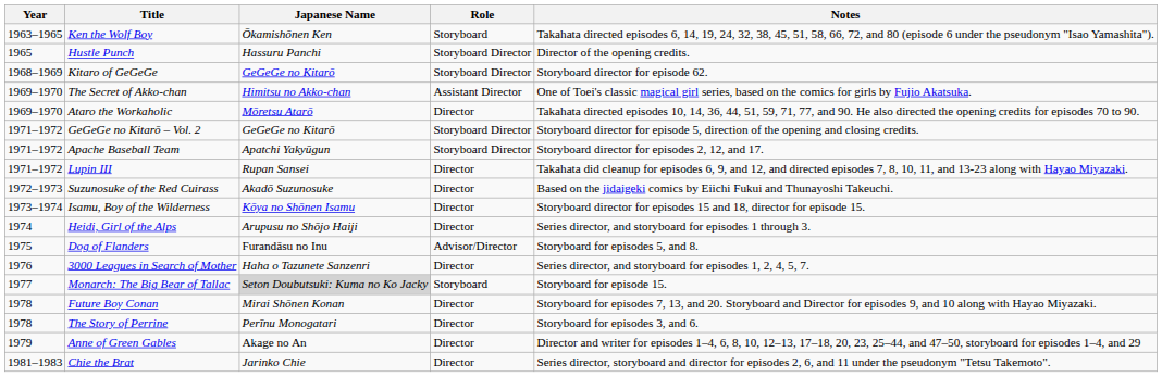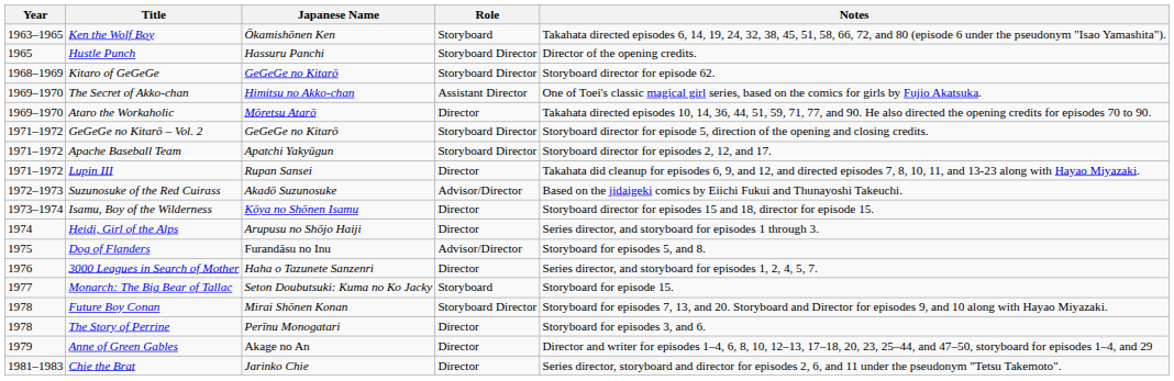 <table class="wikitable sortable">
 <tr>
 <th>Year</th>
 <th>Title</th>
 <th>Japanese Name</th>
 <th>Role</th>
 <th>Notes</th>
 </tr>
 <tr>
 <td>1963–1965</td>
 <td><em><a href='#'>Ken the Wolf Boy</a></em></td>
 <td><em>Ōkamishōnen Ken</em></td>
 <td>Storyboard</td>
 <td>Takahata directed episodes 6, 14, 19, 24, 32, 38, 45, 51, 58, 66, 72, and 80 (episode 6 under the pseudonym "Isao Yamashita").</td>
 </tr>
 <tr>
 <td>1965</td>
 <td><em><a href='#'>Hustle Punch</a></em></td>
 <td><em>Hassuru Panchi</em></td>
 <td>Storyboard Director</td>
 <td>Director of the opening credits.</td>
 </tr>
 <tr>
 <td>1968–1969</td>
 <td><em>Kitaro of GeGeGe</em></td>
 <td><em><a href='#'>GeGeGe no Kitarō</a></em></td>
 <td>Storyboard Director</td>
 <td>Storyboard director for episode 62.</td>
 </tr>
 <tr>
 <td>1969–1970</td>
 <td><em>The Secret of Akko-chan</em></td>
 <td><em><a href='#'>Himitsu no Akko-chan</a></em></td>
 <td>Assistant Director</td>
 <td>One of Toei's classic <a href='#'>magical girl</a> series, based on the comics for girls by <a href='#'>Fujio Akatsuka</a>.</td>
 </tr>
 <tr>
 <td>1969–1970</td>
 <td><em>Ataro the Workaholic</em></td>
 <td><em><a href='#'>Mōretsu Atarō</a></em></td>
 <td>Director</td>
 <td>Takahata directed episodes 10, 14, 36, 44, 51, 59, 71, 77, and 90. He also directed the opening credits for episodes 70 to 90.</td>
 </tr>
 <tr>
 <td>1971–1972</td>
 <td><em>GeGeGe no Kitarō – Vol. 2</em></td>
 <td><em>GeGeGe no Kitarō</em></td>
 <td>Storyboard Director</td>
 <td>Storyboard director for episode 5, direction of the opening and closing credits.</td>
 </tr>
 <tr>
 <td>1971–1972</td>
 <td><em>Apache Baseball Team</em></td>
 <td><em>Apatchi Yakyūgun</em></td>
 <td>Storyboard Director</td>
 <td>Storyboard director for episodes 2, 12, and 17.</td>
 </tr>
 <tr>
 <td>1971–1972</td>
 <td><em><a href='#'>Lupin III</a></em></td>
 <td><em>Rupan Sansei</em></td>
 <td>Director</td>
 <td>Takahata did cleanup for episodes 6, 9, and 12, and directed episodes 7, 8, 10, 11, and 13-23 along with <a href='#'>Hayao Miyazaki</a>.</td>
 </tr>
 <tr>
 <td>1972–1973</td>
 <td><em>Suzunosuke of the Red Cuirass</em></td>
 <td><em>Akadō Suzunosuke</em></td>
-<td>Director</td>
+<td>Advisor/Director</td>
 <td>Based on the <a href='#'>jidaigeki</a> comics by Eiichi Fukui and Thunayoshi Takeuchi.</td>
 </tr>
 <tr>
 <td>1973–1974</td>
 <td><em>Isamu, Boy of the Wilderness</em></td>
 <td><em><a href='#'>Kōya no Shōnen Isamu</a></em></td>
 <td>Director</td>
 <td>Storyboard director for episodes 15 and 18, director for episode 15.</td>
 </tr>
 <tr>
 <td>1974</td>
 <td><em><a href='#'>Heidi, Girl of the Alps</a></em></td>
 <td><em>Arupusu no Shōjo Haiji</em></td>
 <td>Director</td>
 <td>Series director, and storyboard for episodes 1 through 3.</td>
 </tr>
 <tr>
 <td>1975</td>
 <td><em><a href='#'>Dog of Flanders</a></em></td>
 <td>Furandāsu no Inu</td>
 <td>Advisor/Director</td>
 <td>Storyboard for episodes 5, and 8.</td>
 </tr>
 <tr>
 <td>1976</td>
 <td><em><a href='#'>3000 Leagues in Search of Mother</a></em></td>
 <td><em>Haha o Tazunete Sanzenri</em></td>
 <td>Director</td>
 <td>Series director, and storyboard for episodes 1, 2, 4, 5, 7.</td>
 </tr>
 <tr>
 <td>1977</td>
 <td><em><a href='#'>Monarch: The Big Bear of Tallac</a></em></td>
-<td style="background: lightgrey;"><em>Seton Doubutsuki: Kuma no Ko Jacky</em></td>
+<td><em>Seton Doubutsuki: Kuma no Ko Jacky</em></td>
 <td>Storyboard</td>
 <td>Storyboard for episode 15.</td>
 </tr>
 <tr>
 <td>1978</td>
 <td><em><a href='#'>Future Boy Conan</a></em></td>
 <td><em>Mirai Shōnen Konan</em></td>
-<td>Director</td>
+<td>Storyboard Director</td>
 <td>Storyboard for episodes 7, 13, and 20. Storyboard and Director for episodes 9, and 10 along with Hayao Miyazaki.</td>
 </tr>
 <tr>
 <td>1978</td>
 <td><em><a href='#'>The Story of Perrine</a></em></td>
 <td><em>Perīnu Monogatari</em></td>
 <td>Director</td>
 <td>Storyboard for episodes 3, and 6.</td>
 </tr>
 <tr>
 <td>1979</td>
 <td><em><a href='#'>Anne of Green Gables</a></em></td>
 <td>Akage no An</td>
 <td>Director</td>
 <td>Director and writer for episodes 1–4, 6, 8, 10, 12–13, 17–18, 20, 23, 25–44, and 47–50, storyboard for episodes 1–4, and 29</td>
 </tr>
 <tr>
 <td>1981–1983</td>
 <td><em><a href='#'>Chie the Brat</a></em></td>
 <td><em>Jarinko Chie</em></td>
 <td>Director</td>
 <td>Series director, storyboard and director for episodes 2, 6, and 11 under the pseudonym "Tetsu Takemoto".</td>
 </tr>
 </table>
